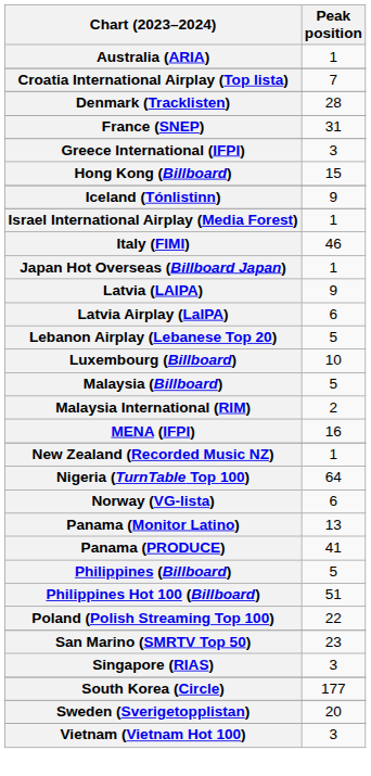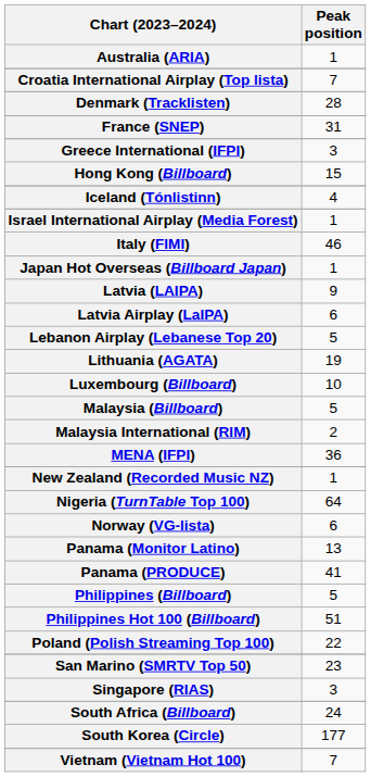 <table class="wikitable sortable plainrowheaders" style="text-align:center">
 <tr>
 <th scope="col">Chart (2023–2024)</th>
 <th scope="col">Peak<br>position</th>
 </tr>
 <tr>
 <th scope="row">Australia (<a href='#'>ARIA</a>)</th>
 <td>1</td>
 </tr>
 <tr>
 </tr>
 <tr>
 </tr>
 <tr>
 </tr>
 <tr>
 </tr>
 <tr>
 </tr>
 <tr>
 </tr>
 <tr>
 <th scope="row">Croatia International Airplay (<a href='#'>Top lista</a>)</th>
 <td>7</td>
 </tr>
 <tr>
 </tr>
 <tr>
 </tr>
 <tr>
 <th scope="row">Denmark (<a href='#'>Tracklisten</a>)</th>
 <td>28</td>
 </tr>
 <tr>
 </tr>
 <tr>
 <th scope="row">France (<a href='#'>SNEP</a>)</th>
 <td>31</td>
 </tr>
 <tr>
 </tr>
 <tr>
 </tr>
 <tr>
 <th scope="row">Greece International (<a href='#'>IFPI</a>)</th>
 <td>3</td>
 </tr>
 <tr>
 <th scope="row">Hong Kong (<em><a href='#'>Billboard</a></em>)</th>
 <td>15</td>
 </tr>
 <tr>
 </tr>
 <tr>
 <th scope="row">Iceland (<a href='#'>Tónlistinn</a>)</th>
-<td>9</td>
+<td>4</td>
 </tr>
 <tr>
 </tr>
 <tr>
 <th scope="row">Israel International Airplay (<a href='#'>Media Forest</a>)</th>
 <td>1</td>
 </tr>
 <tr>
 <th scope="row">Italy (<a href='#'>FIMI</a>)</th>
 <td>46</td>
 </tr>
 <tr>
 <th scope="row">Japan Hot Overseas (<em><a href='#'>Billboard Japan</a></em>)</th>
 <td>1</td>
 </tr>
 <tr>
 <th scope="row">Latvia (<a href='#'>LAIPA</a>)</th>
 <td>9</td>
 </tr>
 <tr>
 <th scope="row">Latvia Airplay (<a href='#'>LaIPA</a>)</th>
 <td>6</td>
 </tr>
 <tr>
 <th scope="row">Lebanon Airplay (<a href='#'>Lebanese Top 20</a>)</th>
 <td>5</td>
 </tr>
 <tr>
+<th scope="row">Lithuania (<a href='#'>AGATA</a>)</th>
+<td>19</td>
+</tr>
+<tr>
 <th scope="row">Luxembourg (<em><a href='#'>Billboard</a></em>)</th>
 <td>10</td>
 </tr>
 <tr>
 <th scope="row">Malaysia (<em><a href='#'>Billboard</a></em>)</th>
 <td>5</td>
 </tr>
 <tr>
 <th scope="row">Malaysia International (<a href='#'>RIM</a>)</th>
 <td>2</td>
 </tr>
 <tr>
 <th scope="row"><a href='#'>MENA</a> (<a href='#'>IFPI</a>)</th>
-<td>16</td>
+<td>36</td>
 </tr>
 <tr>
 </tr>
 <tr>
 </tr>
 <tr>
 <th scope="row">New Zealand (<a href='#'>Recorded Music NZ</a>)</th>
 <td>1</td>
 </tr>
 <tr>
 <th scope="row">Nigeria (<a href='#'><em>TurnTable</em> Top 100</a>)</th>
 <td>64</td>
 </tr>
 <tr>
 <th scope="row">Norway (<a href='#'>VG-lista</a>)</th>
 <td>6</td>
 </tr>
 <tr>
 <th scope="row">Panama (<a href='#'>Monitor Latino</a>)</th>
 <td>13</td>
 </tr>
 <tr>
 <th scope="row">Panama (<a href='#'>PRODUCE</a>)</th>
 <td>41</td>
 </tr>
 <tr>
 <th scope="row"><a href='#'>Philippines</a> (<em><a href='#'>Billboard</a></em>)</th>
 <td>5</td>
 </tr>
 <tr>
 <th scope="row"><a href='#'>Philippines Hot 100</a> (<em><a href='#'>Billboard</a></em>)</th>
 <td>51</td>
 </tr>
 <tr>
 <th scope="row">Poland (<a href='#'>Polish Streaming Top 100</a>)</th>
 <td>22</td>
 </tr>
 <tr>
 </tr>
 <tr>
 </tr>
 <tr>
 <th scope="row">San Marino (<a href='#'>SMRTV Top 50</a>)</th>
 <td>23</td>
 </tr>
 <tr>
 <th scope="row">Singapore (<a href='#'>RIAS</a>)</th>
 <td>3</td>
 </tr>
 <tr>
 </tr>
 <tr>
 </tr>
 <tr>
+<th scope="row">South Africa (<em><a href='#'>Billboard</a></em>)</th>
+<td>24</td>
+</tr>
+<tr>
 <th scope="row">South Korea (<a href='#'>Circle</a>)</th>
 <td>177</td>
 </tr>
 <tr>
-</tr>
-<tr>
-<th scope="row">Sweden (<a href='#'>Sverigetopplistan</a>)</th>
-<td>20</td>
 </tr>
 <tr>
 </tr>
 <tr>
 </tr>
 <tr>
 </tr>
 <tr>
 </tr>
 <tr>
 </tr>
 <tr>
 </tr>
 <tr>
 </tr>
 <tr>
 <th scope="row">Vietnam (<a href='#'>Vietnam Hot 100</a>)</th>
-<td>3</td>
+<td>7</td>
 </tr>
 </table>
